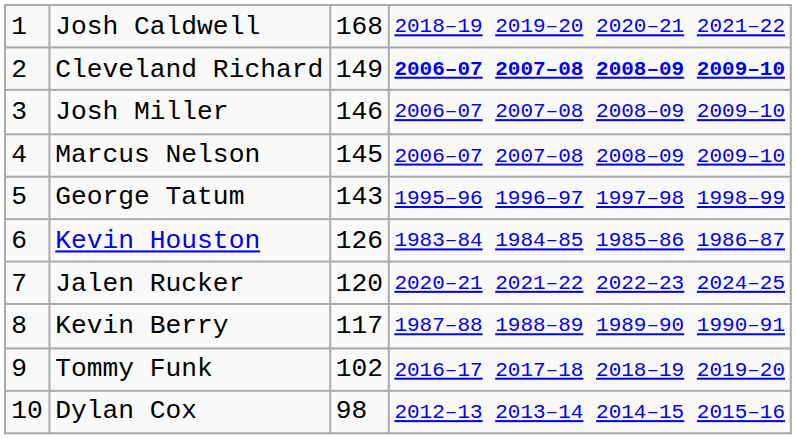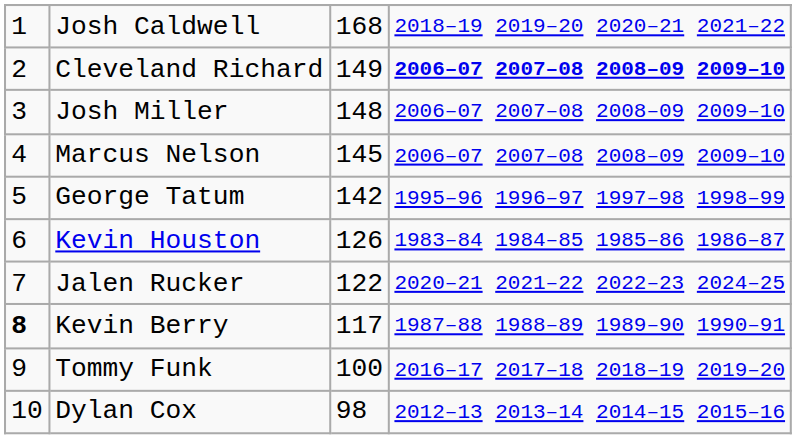 <table class="wikitable">
 <tr>
 </tr>
 <tr>
 <td>1</td>
 <td>Josh Caldwell</td>
 <td>168</td>
 <td style="font-size:80%;"><a href='#'>2018–19</a> <a href='#'>2019–20</a> <a href='#'>2020–21</a> <a href='#'>2021–22</a></td>
 </tr>
 <tr>
 <td>2</td>
 <td>Cleveland Richard</td>
 <td>149</td>
 <td style="font-size:80%;"><strong><a href='#'>2006–07</a> <a href='#'>2007–08</a> <a href='#'>2008–09</a> <a href='#'>2009–10</a></strong></td>
 </tr>
 <tr>
 <td>3</td>
 <td>Josh Miller</td>
-<td>146</td>
+<td>148</td>
 <td style="font-size:80%;"><a href='#'>2006–07</a> <a href='#'>2007–08</a> <a href='#'>2008–09</a> <a href='#'>2009–10</a></td>
 </tr>
 <tr>
 <td>4</td>
 <td>Marcus Nelson</td>
 <td>145</td>
 <td style="font-size:80%;"><a href='#'>2006–07</a> <a href='#'>2007–08</a> <a href='#'>2008–09</a> <a href='#'>2009–10</a></td>
 </tr>
 <tr>
 <td>5</td>
 <td>George Tatum</td>
-<td>143</td>
+<td>142</td>
 <td style="font-size:80%;"><a href='#'>1995–96</a> <a href='#'>1996–97</a> <a href='#'>1997–98</a> <a href='#'>1998–99</a></td>
 </tr>
 <tr>
 <td>6</td>
 <td><a href='#'>Kevin Houston</a></td>
 <td>126</td>
 <td style="font-size:80%;"><a href='#'>1983–84</a> <a href='#'>1984–85</a> <a href='#'>1985–86</a> <a href='#'>1986–87</a></td>
 </tr>
 <tr>
 <td>7</td>
 <td>Jalen Rucker</td>
-<td>120</td>
+<td>122</td>
 <td style="font-size:80%;"><a href='#'>2020–21</a> <a href='#'>2021–22</a> <a href='#'>2022–23</a> <a href='#'>2024–25</a></td>
 </tr>
 <tr>
-<td>8</td>
+<td><strong>8</strong></td>
 <td>Kevin Berry</td>
 <td>117</td>
 <td style="font-size:80%;"><a href='#'>1987–88</a> <a href='#'>1988–89</a> <a href='#'>1989–90</a> <a href='#'>1990–91</a></td>
 </tr>
 <tr>
 <td>9</td>
 <td>Tommy Funk</td>
-<td>102</td>
+<td>100</td>
 <td style="font-size:80%;"><a href='#'>2016–17</a> <a href='#'>2017–18</a> <a href='#'>2018–19</a> <a href='#'>2019–20</a></td>
 </tr>
 <tr>
 <td>10</td>
 <td>Dylan Cox</td>
 <td>98</td>
 <td style="font-size:80%;"><a href='#'>2012–13</a> <a href='#'>2013–14</a> <a href='#'>2014–15</a> <a href='#'>2015–16</a></td>
 </tr>
 </table>
